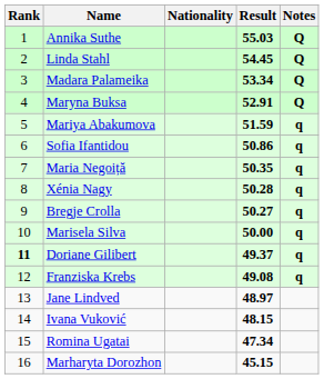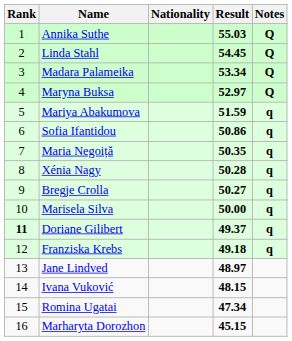 <table class="wikitable sortable" style="text-align:center">
 <tr>
 <th>Rank</th>
 <th>Name</th>
 <th>Nationality</th>
 <th>Result</th>
 <th>Notes</th>
 </tr>
 <tr bgcolor=ccffcc>
 <td>1</td>
 <td align=left><a href='#'>Annika Suthe</a></td>
 <td align=left></td>
 <td><strong>55.03</strong></td>
 <td><strong>Q</strong></td>
 </tr>
 <tr bgcolor=ccffcc>
 <td>2</td>
 <td align=left><a href='#'>Linda Stahl</a></td>
 <td align=left></td>
 <td><strong>54.45</strong></td>
 <td><strong>Q</strong></td>
 </tr>
 <tr bgcolor=ccffcc>
 <td>3</td>
 <td align=left><a href='#'>Madara Palameika</a></td>
 <td align=left></td>
 <td><strong>53.34</strong></td>
 <td><strong>Q</strong></td>
 </tr>
 <tr bgcolor=ccffcc>
 <td>4</td>
 <td align=left><a href='#'>Maryna Buksa</a></td>
 <td align=left></td>
-<td><strong>52.91</strong></td>
+<td><strong>52.97</strong></td>
 <td><strong>Q</strong></td>
 </tr>
 <tr bgcolor=ddffdd>
 <td>5</td>
 <td align=left><a href='#'>Mariya Abakumova</a></td>
 <td align=left></td>
 <td><strong>51.59</strong></td>
 <td><strong>q</strong></td>
 </tr>
 <tr bgcolor=ddffdd>
 <td>6</td>
 <td align=left><a href='#'>Sofia Ifantidou</a></td>
 <td align=left></td>
 <td><strong>50.86</strong></td>
 <td><strong>q</strong></td>
 </tr>
 <tr bgcolor=ddffdd>
 <td>7</td>
 <td align=left><a href='#'>Maria Negoiță</a></td>
 <td align=left></td>
 <td><strong>50.35</strong></td>
 <td><strong>q</strong></td>
 </tr>
 <tr bgcolor=ddffdd>
 <td>8</td>
 <td align=left><a href='#'>Xénia Nagy</a></td>
 <td align=left></td>
 <td><strong>50.28</strong></td>
 <td><strong>q</strong></td>
 </tr>
 <tr bgcolor=ddffdd>
 <td>9</td>
 <td align=left><a href='#'>Bregje Crolla</a></td>
 <td align=left></td>
 <td><strong>50.27</strong></td>
 <td><strong>q</strong></td>
 </tr>
 <tr bgcolor=ddffdd>
 <td>10</td>
 <td align=left><a href='#'>Marisela Silva</a></td>
 <td align=left></td>
 <td><strong>50.00</strong></td>
 <td><strong>q</strong></td>
 </tr>
 <tr bgcolor=ddffdd>
 <td><strong>11</strong></td>
 <td align=left><a href='#'>Doriane Gilibert</a></td>
 <td align=left></td>
 <td><strong>49.37</strong></td>
 <td><strong>q</strong></td>
 </tr>
 <tr bgcolor=ddffdd>
 <td>12</td>
 <td align=left><a href='#'>Franziska Krebs</a></td>
 <td align=left></td>
-<td><strong>49.08</strong></td>
+<td><strong>49.18</strong></td>
 <td><strong>q</strong></td>
 </tr>
 <tr>
 <td>13</td>
 <td align=left><a href='#'>Jane Lindved</a></td>
 <td align=left></td>
 <td><strong>48.97</strong></td>
 <td></td>
 </tr>
 <tr>
 <td>14</td>
 <td align=left><a href='#'>Ivana Vuković</a></td>
 <td align=left></td>
 <td><strong>48.15</strong></td>
 <td></td>
 </tr>
 <tr>
 <td>15</td>
 <td align=left><a href='#'>Romina Ugatai</a></td>
 <td align=left></td>
 <td><strong>47.34</strong></td>
 <td></td>
 </tr>
 <tr>
 <td>16</td>
 <td align=left><a href='#'>Marharyta Dorozhon</a></td>
 <td align=left></td>
 <td><strong>45.15</strong></td>
 <td></td>
 </tr>
 </table>
